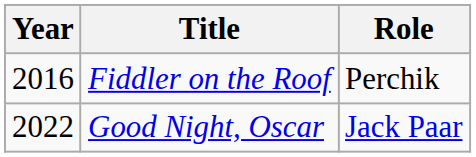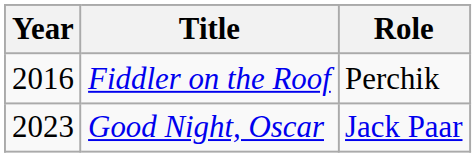 <table class="wikitable sortable">
 <tr>
 <th>Year</th>
 <th>Title</th>
 <th>Role</th>
 </tr>
 <tr>
 <td>2016</td>
 <td><em><a href='#'>Fiddler on the Roof</a></em></td>
 <td>Perchik</td>
 </tr>
 <tr>
-<td>2022</td>
+<td>2023</td>
 <td><em><a href='#'>Good Night, Oscar</a></em></td>
 <td><a href='#'>Jack Paar</a></td>
 </tr>
 </table>
